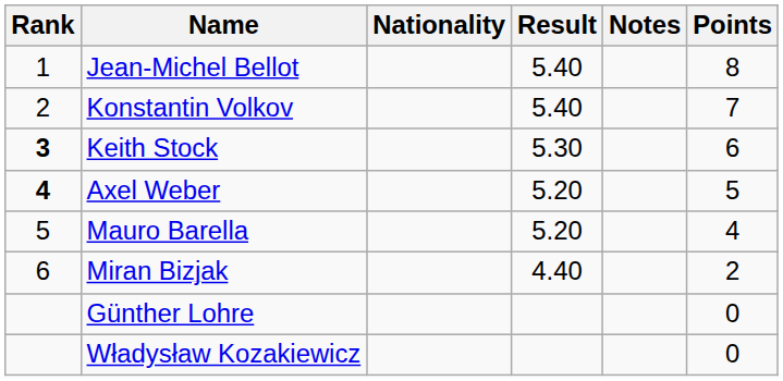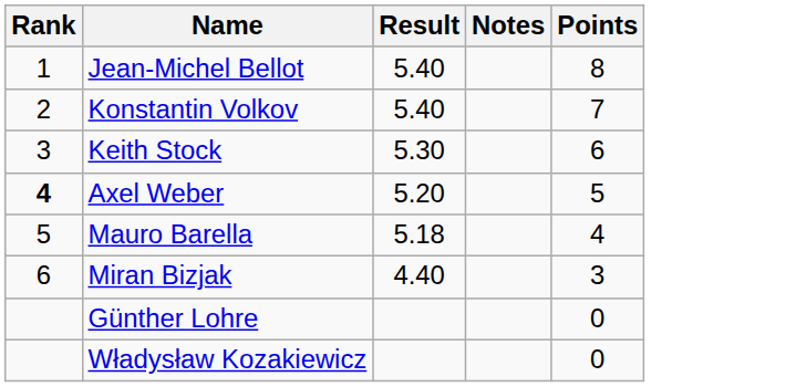 <table class="wikitable sortable" style="text-align:center">
 <tr>
 <th>Rank</th>
 <th>Name</th>
-<th>Nationality</th>
 <th>Result</th>
 <th>Notes</th>
 <th>Points</th>
 </tr>
 <tr>
 <td>1</td>
 <td align=left><a href='#'>Jean-Michel Bellot</a></td>
-<td align=left></td>
 <td>5.40</td>
 <td></td>
 <td>8</td>
 </tr>
 <tr>
 <td>2</td>
 <td align=left><a href='#'>Konstantin Volkov</a></td>
-<td align=left></td>
 <td>5.40</td>
 <td></td>
 <td>7</td>
 </tr>
 <tr>
-<td><strong>3</strong></td>
+<td>3</td>
 <td align=left><a href='#'>Keith Stock</a></td>
-<td align=left></td>
 <td>5.30</td>
 <td></td>
 <td>6</td>
 </tr>
 <tr>
 <td><strong>4</strong></td>
 <td align=left><a href='#'>Axel Weber</a></td>
-<td align=left></td>
 <td>5.20</td>
 <td></td>
 <td>5</td>
 </tr>
 <tr>
 <td>5</td>
 <td align=left><a href='#'>Mauro Barella</a></td>
-<td align=left></td>
-<td>5.20</td>
+<td>5.18</td>
 <td></td>
 <td>4</td>
 </tr>
 <tr>
 <td>6</td>
 <td align=left><a href='#'>Miran Bizjak</a></td>
-<td align=left></td>
 <td>4.40</td>
 <td></td>
-<td>2</td>
+<td>3</td>
 </tr>
 <tr>
 <td></td>
 <td align=left><a href='#'>Günther Lohre</a></td>
-<td align=left></td>
 <td></td>
 <td></td>
 <td>0</td>
 </tr>
 <tr>
 <td></td>
 <td align=left><a href='#'>Władysław Kozakiewicz</a></td>
-<td align=left></td>
 <td></td>
 <td></td>
 <td>0</td>
 </tr>
 </table>
